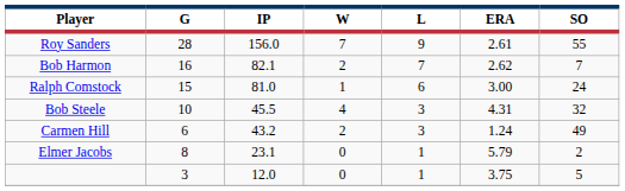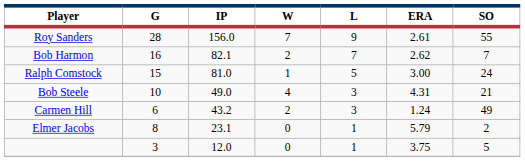 <table class="wikitable sortable">
 <tr>
 <th style="background:#FFFFFF; border-top:#023465 5px solid; border-bottom:#ba313c 5px solid;" width="16%">Player</th>
 <th style="background:#FFFFFF; border-top:#023465 5px solid; border-bottom:#ba313c 5px solid;" width="9%">G</th>
 <th style="background:#FFFFFF; border-top:#023465 5px solid; border-bottom:#ba313c 5px solid;" width="9%">IP</th>
 <th style="background:#FFFFFF; border-top:#023465 5px solid; border-bottom:#ba313c 5px solid;" width="9%">W</th>
 <th style="background:#FFFFFF; border-top:#023465 5px solid; border-bottom:#ba313c 5px solid;" width="9%">L</th>
 <th style="background:#FFFFFF; border-top:#023465 5px solid; border-bottom:#ba313c 5px solid;" width="9%">ERA</th>
 <th style="background:#FFFFFF; border-top:#023465 5px solid; border-bottom:#ba313c 5px solid;" width="9%">SO</th>
 </tr>
 <tr align="center">
 <td><a href='#'>Roy Sanders</a></td>
 <td>28</td>
 <td>156.0</td>
 <td>7</td>
 <td>9</td>
 <td>2.61</td>
 <td>55</td>
 </tr>
 <tr align=center>
 <td><a href='#'>Bob Harmon</a></td>
 <td>16</td>
 <td>82.1</td>
 <td>2</td>
 <td>7</td>
 <td>2.62</td>
 <td>7</td>
 </tr>
 <tr align=center>
 <td><a href='#'>Ralph Comstock</a></td>
 <td>15</td>
 <td>81.0</td>
 <td>1</td>
-<td>6</td>
+<td>5</td>
 <td>3.00</td>
 <td>24</td>
 </tr>
 <tr align=center>
 <td><a href='#'>Bob Steele</a></td>
 <td>10</td>
-<td>45.5</td>
+<td>49.0</td>
 <td>4</td>
 <td>3</td>
 <td>4.31</td>
-<td>32</td>
+<td>21</td>
 </tr>
 <tr align=center>
 <td><a href='#'>Carmen Hill</a></td>
 <td>6</td>
 <td>43.2</td>
 <td>2</td>
 <td>3</td>
 <td>1.24</td>
 <td>49</td>
 </tr>
 <tr align=center>
 <td><a href='#'>Elmer Jacobs</a></td>
 <td>8</td>
 <td>23.1</td>
 <td>0</td>
 <td>1</td>
 <td>5.79</td>
 <td>2</td>
 </tr>
 <tr align=center>
 <td></td>
 <td>3</td>
 <td>12.0</td>
 <td>0</td>
 <td>1</td>
 <td>3.75</td>
 <td>5</td>
 </tr>
 <tr align=center>
 </tr>
 </table>
